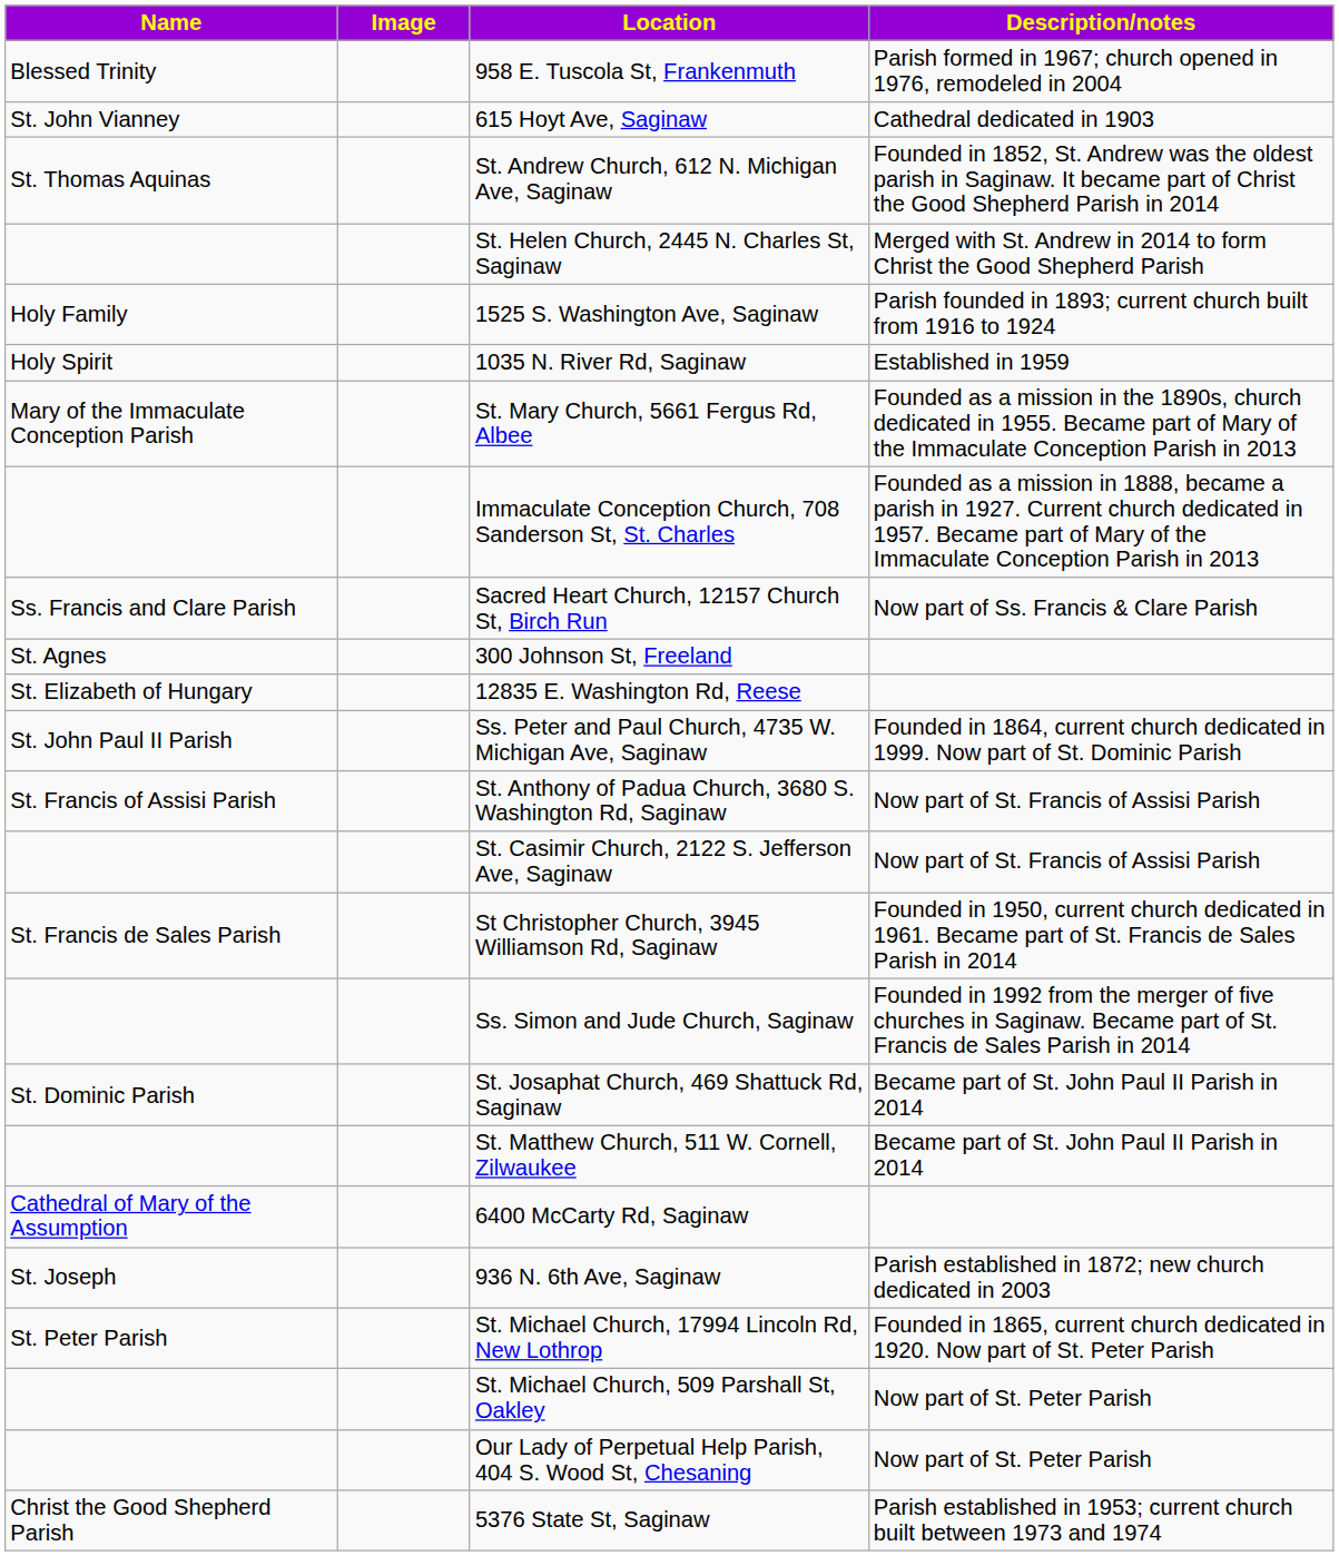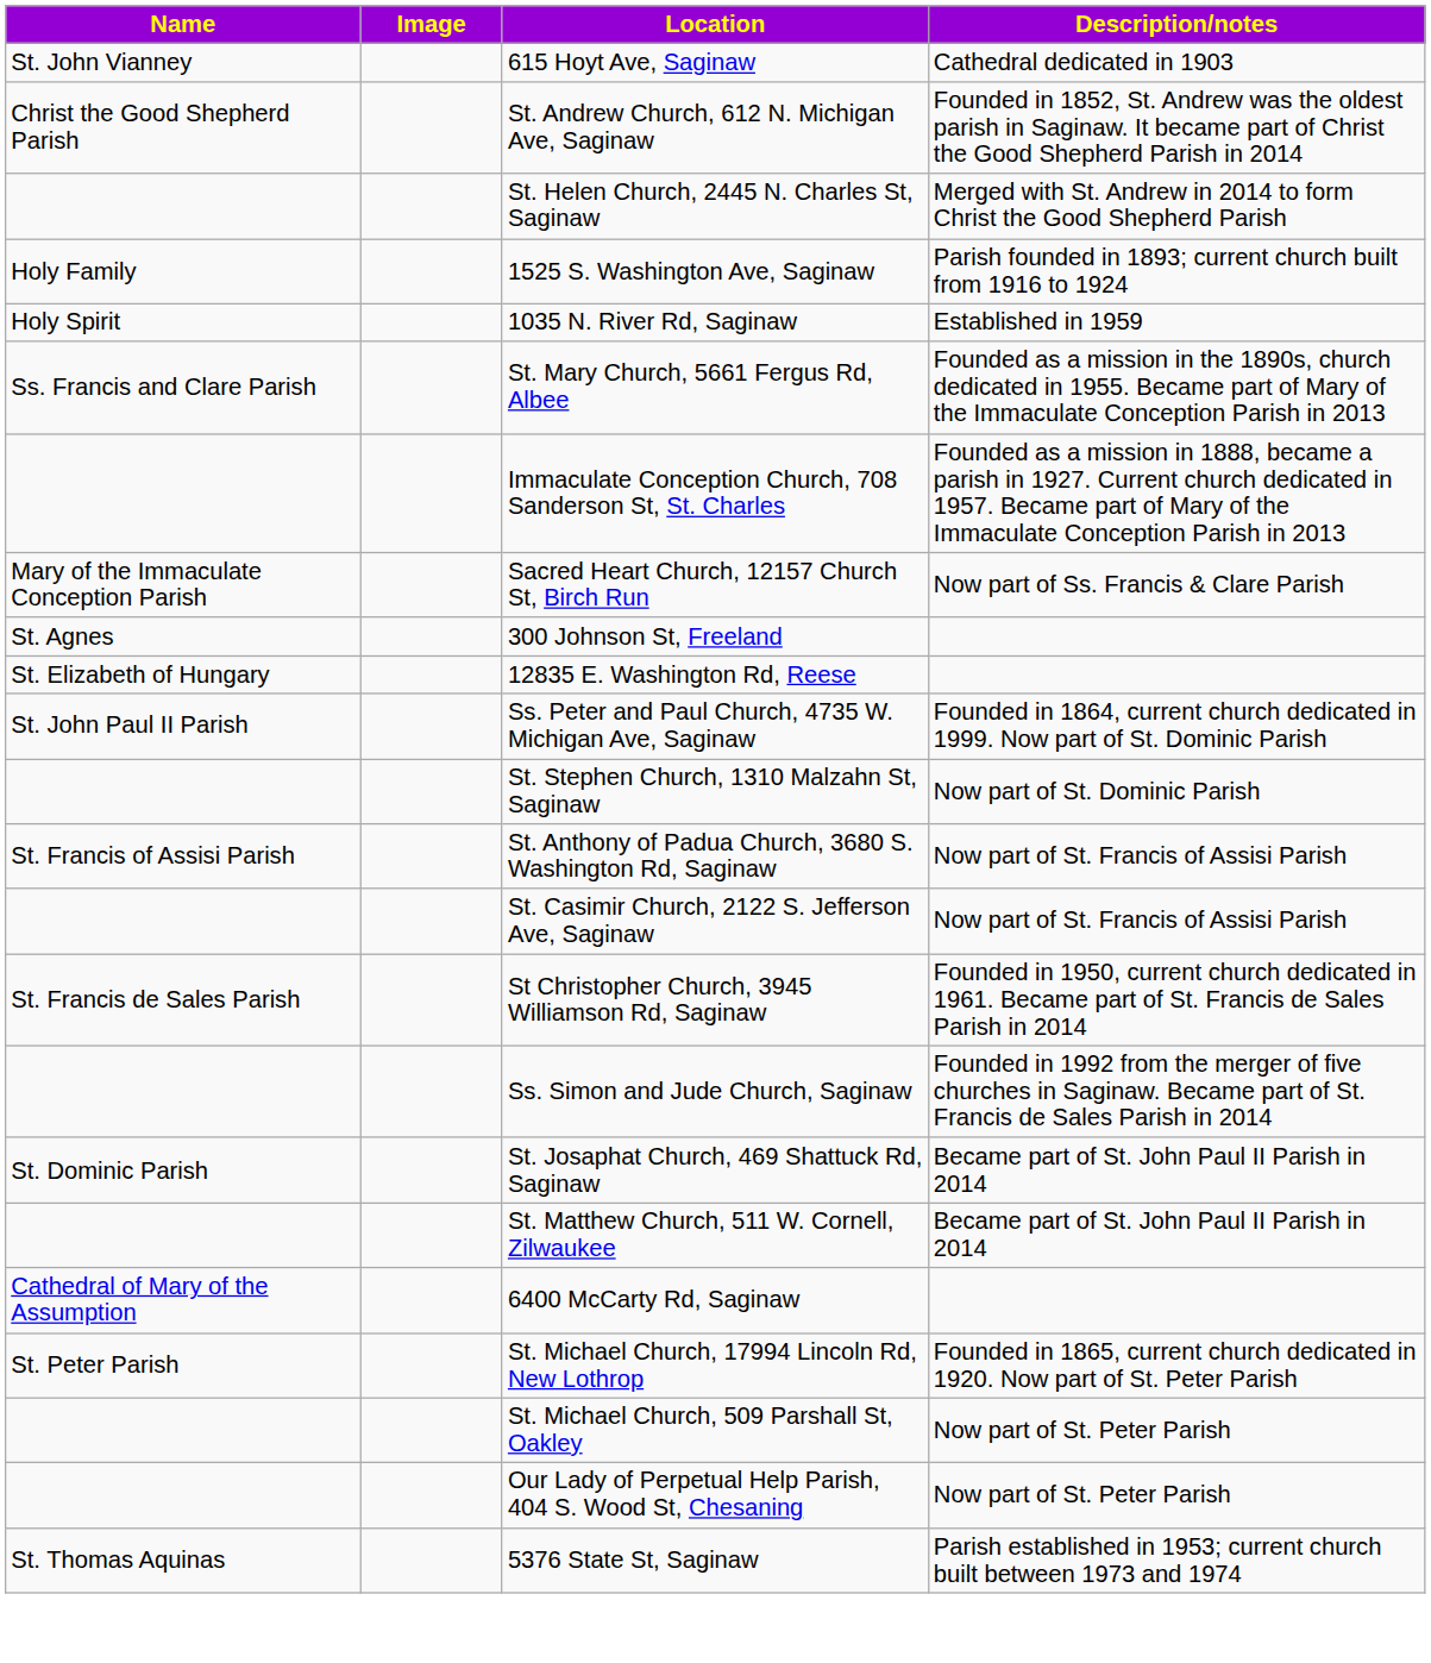 <table class="wikitable sortable" style="width:75%">
 <tr>
 <th style="background:darkviolet; color:yellow;" width="25%"><strong>Name</strong></th>
 <th style="background:darkviolet; color:yellow;" width="10%"><strong>Image</strong></th>
 <th style="background:darkviolet; color:yellow;" width="30%"><strong>Location</strong></th>
 <th style="background:darkviolet; color:yellow;" width="35%"><strong>Description/notes</strong></th>
 </tr>
 <tr>
-<td>Blessed Trinity</td>
-<td></td>
-<td>958 E. Tuscola St, <a href='#'>Frankenmuth</a></td>
-<td>Parish formed in 1967; church opened in 1976, remodeled in 2004</td>
-</tr>
-<tr>
 <td>St. John Vianney</td>
 <td></td>
 <td>615 Hoyt Ave, <a href='#'>Saginaw</a></td>
 <td>Cathedral dedicated in 1903</td>
 </tr>
 <tr>
-<td>St. Thomas Aquinas</td>
+<td>Christ the Good Shepherd Parish</td>
 <td></td>
 <td>St. Andrew Church, 612 N. Michigan Ave, Saginaw</td>
 <td>Founded in 1852, St. Andrew was the oldest parish in Saginaw. It became part of Christ the Good Shepherd Parish in 2014</td>
 </tr>
 <tr>
 <td></td>
 <td></td>
 <td>St. Helen Church, 2445 N. Charles St, Saginaw</td>
 <td>Merged with St. Andrew in 2014 to form Christ the Good Shepherd Parish</td>
 </tr>
 <tr>
 <td>Holy Family</td>
 <td></td>
 <td>1525 S. Washington Ave, Saginaw</td>
 <td>Parish founded in 1893; current church built from 1916 to 1924</td>
 </tr>
 <tr>
 <td>Holy Spirit</td>
 <td></td>
 <td>1035 N. River Rd, Saginaw</td>
 <td>Established in 1959</td>
 </tr>
 <tr>
-<td>Mary of the Immaculate Conception Parish</td>
+<td>Ss. Francis and Clare Parish</td>
 <td></td>
 <td>St. Mary Church, 5661 Fergus Rd, <a href='#'>Albee</a></td>
 <td>Founded as a mission in the 1890s, church dedicated in 1955. Became part of Mary of the Immaculate Conception Parish in 2013</td>
 </tr>
 <tr>
 <td></td>
 <td></td>
 <td>Immaculate Conception Church, 708 Sanderson St, <a href='#'>St. Charles</a></td>
 <td>Founded as a mission in 1888, became a parish in 1927. Current church dedicated in 1957. Became part of Mary of the Immaculate Conception Parish in 2013</td>
 </tr>
 <tr>
-<td>Ss. Francis and Clare Parish</td>
+<td>Mary of the Immaculate Conception Parish</td>
 <td></td>
 <td>Sacred Heart Church, 12157 Church St, <a href='#'>Birch Run</a></td>
 <td>Now part of Ss. Francis & Clare Parish</td>
 </tr>
 <tr>
 <td>St. Agnes</td>
 <td></td>
 <td>300 Johnson St, <a href='#'>Freeland</a></td>
 <td></td>
 </tr>
 <tr>
 <td>St. Elizabeth of Hungary</td>
 <td></td>
 <td>12835 E. Washington Rd, <a href='#'>Reese</a></td>
 <td></td>
 </tr>
 <tr>
 <td>St. John Paul II Parish</td>
 <td></td>
 <td>Ss. Peter and Paul Church, 4735 W. Michigan Ave, Saginaw</td>
 <td>Founded in 1864, current church dedicated in 1999. Now part of St. Dominic Parish</td>
+</tr>
+<tr>
+<td></td>
+<td></td>
+<td>St. Stephen Church, 1310 Malzahn St, Saginaw</td>
+<td>Now part of St. Dominic Parish</td>
 </tr>
 <tr>
 <td>St. Francis of Assisi Parish</td>
 <td></td>
 <td>St. Anthony of Padua Church, 3680 S. Washington Rd, Saginaw</td>
 <td>Now part of St. Francis of Assisi Parish</td>
 </tr>
 <tr>
 <td></td>
 <td></td>
 <td>St. Casimir Church, 2122 S. Jefferson Ave, Saginaw</td>
 <td>Now part of St. Francis of Assisi Parish</td>
 </tr>
 <tr>
 <td>St. Francis de Sales Parish</td>
 <td></td>
 <td>St Christopher Church, 3945 Williamson Rd, Saginaw</td>
 <td>Founded in 1950, current church dedicated in 1961. Became part of St. Francis de Sales Parish in 2014</td>
 </tr>
 <tr>
 <td></td>
 <td></td>
 <td>Ss. Simon and Jude Church, Saginaw</td>
 <td>Founded in 1992 from the merger of five churches in Saginaw. Became part of St. Francis de Sales Parish in 2014</td>
 </tr>
 <tr>
 <td>St. Dominic Parish</td>
 <td></td>
 <td>St. Josaphat Church, 469 Shattuck Rd, Saginaw</td>
 <td>Became part of St. John Paul II Parish in 2014</td>
 </tr>
 <tr>
 <td></td>
 <td></td>
 <td>St. Matthew Church, 511 W. Cornell, <a href='#'>Zilwaukee</a></td>
 <td>Became part of St. John Paul II Parish in 2014</td>
 </tr>
 <tr>
 <td><a href='#'>Cathedral of Mary of the Assumption</a></td>
 <td></td>
 <td>6400 McCarty Rd, Saginaw</td>
 <td></td>
 </tr>
 <tr>
-<td>St. Joseph</td>
-<td></td>
-<td>936 N. 6th Ave, Saginaw</td>
-<td>Parish established in 1872; new church dedicated in 2003</td>
-</tr>
-<tr>
 <td>St. Peter Parish</td>
 <td></td>
 <td>St. Michael Church, 17994 Lincoln Rd, <a href='#'>New Lothrop</a></td>
 <td>Founded in 1865, current church dedicated in 1920. Now part of St. Peter Parish</td>
 </tr>
 <tr>
 <td></td>
 <td></td>
 <td>St. Michael Church, 509 Parshall St, <a href='#'>Oakley</a></td>
 <td>Now part of St. Peter Parish</td>
 </tr>
 <tr>
 <td></td>
 <td></td>
 <td>Our Lady of Perpetual Help Parish, 404 S. Wood St, <a href='#'>Chesaning</a></td>
 <td>Now part of St. Peter Parish</td>
 </tr>
 <tr>
-<td>Christ the Good Shepherd Parish</td>
+<td>St. Thomas Aquinas</td>
 <td></td>
 <td>5376 State St, Saginaw</td>
 <td>Parish established in 1953; current church built between 1973 and 1974</td>
 </tr>
 </table>
